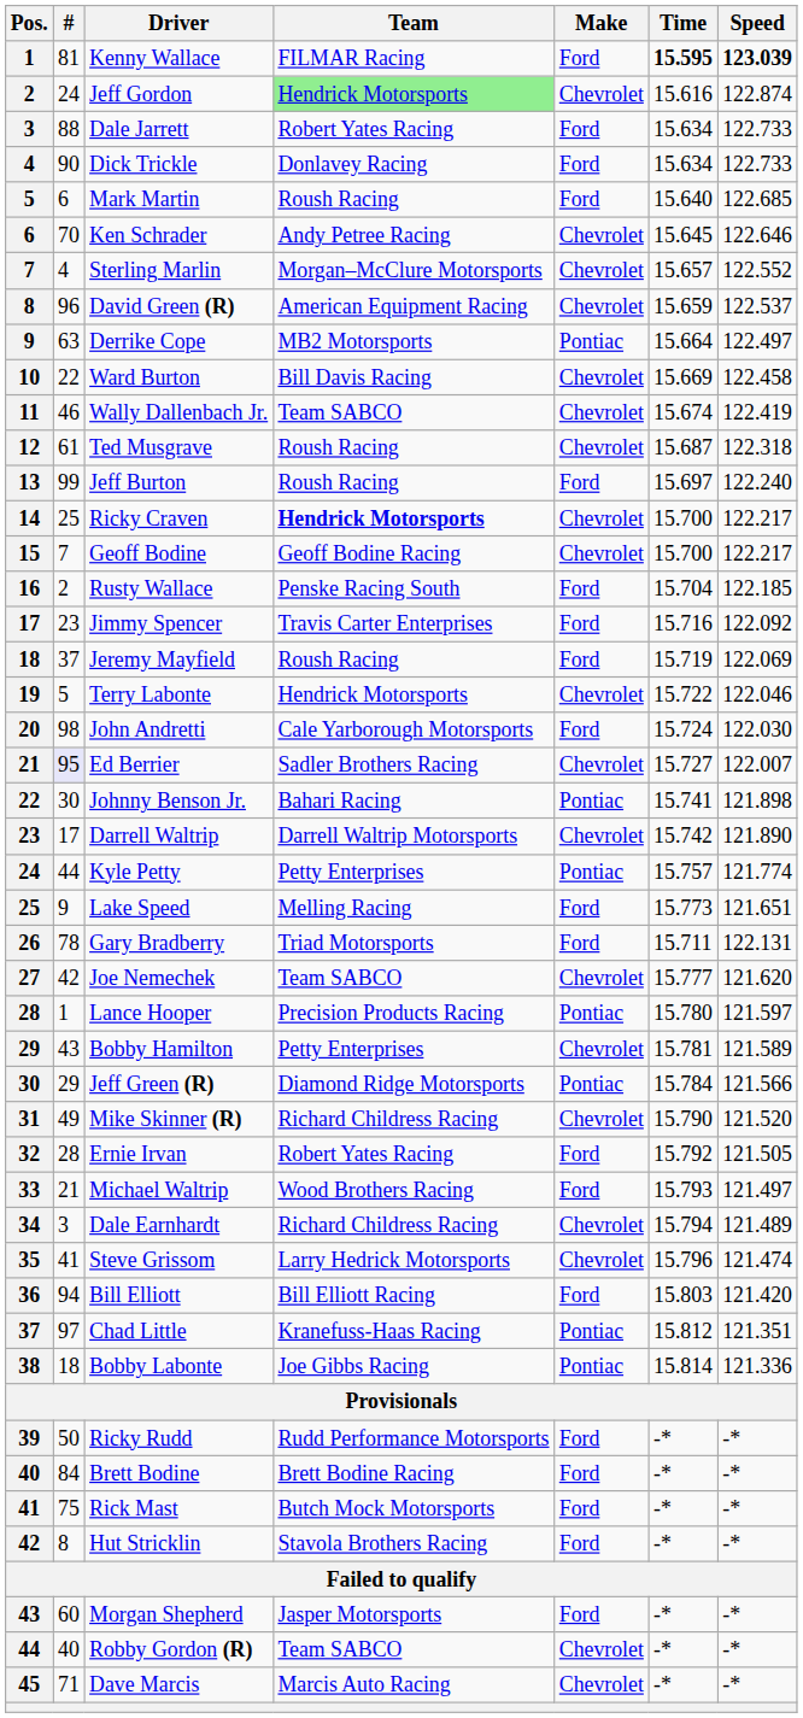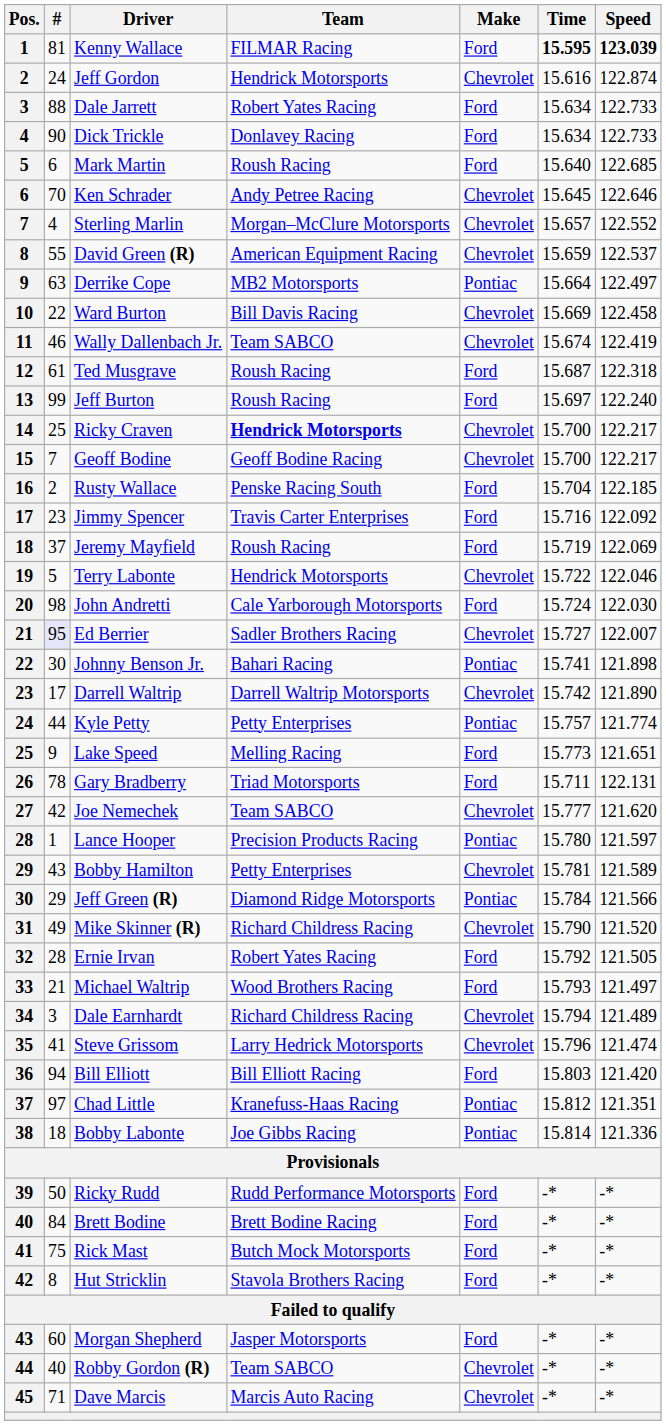 <table class="wikitable" style="font-size:95%">
 <tr>
 <th>Pos.</th>
 <th>#</th>
 <th>Driver</th>
 <th>Team</th>
 <th>Make</th>
 <th>Time</th>
 <th>Speed</th>
 </tr>
 <tr>
 <th>1</th>
 <td>81</td>
 <td><a href='#'>Kenny Wallace</a></td>
 <td><a href='#'>FILMAR Racing</a></td>
 <td><a href='#'>Ford</a></td>
 <td><strong>15.595</strong></td>
 <td><strong>123.039</strong></td>
 </tr>
 <tr>
 <th>2</th>
 <td>24</td>
 <td><a href='#'>Jeff Gordon</a></td>
-<td style="background: lightgreen;"><a href='#'>Hendrick Motorsports</a></td>
+<td><a href='#'>Hendrick Motorsports</a></td>
 <td><a href='#'>Chevrolet</a></td>
 <td>15.616</td>
 <td>122.874</td>
 </tr>
 <tr>
 <th>3</th>
 <td>88</td>
 <td><a href='#'>Dale Jarrett</a></td>
 <td><a href='#'>Robert Yates Racing</a></td>
 <td><a href='#'>Ford</a></td>
 <td>15.634</td>
 <td>122.733</td>
 </tr>
 <tr>
 <th>4</th>
 <td>90</td>
 <td><a href='#'>Dick Trickle</a></td>
 <td><a href='#'>Donlavey Racing</a></td>
 <td><a href='#'>Ford</a></td>
 <td>15.634</td>
 <td>122.733</td>
 </tr>
 <tr>
 <th>5</th>
 <td>6</td>
 <td><a href='#'>Mark Martin</a></td>
 <td><a href='#'>Roush Racing</a></td>
 <td><a href='#'>Ford</a></td>
 <td>15.640</td>
 <td>122.685</td>
 </tr>
 <tr>
 <th>6</th>
 <td>70</td>
 <td><a href='#'>Ken Schrader</a></td>
 <td><a href='#'>Andy Petree Racing</a></td>
 <td><a href='#'>Chevrolet</a></td>
 <td>15.645</td>
 <td>122.646</td>
 </tr>
 <tr>
 <th>7</th>
 <td>4</td>
 <td><a href='#'>Sterling Marlin</a></td>
 <td><a href='#'>Morgan–McClure Motorsports</a></td>
 <td><a href='#'>Chevrolet</a></td>
 <td>15.657</td>
 <td>122.552</td>
 </tr>
 <tr>
 <th>8</th>
-<td>96</td>
+<td>55</td>
 <td><a href='#'>David Green</a> <strong>(R)</strong></td>
 <td><a href='#'>American Equipment Racing</a></td>
 <td><a href='#'>Chevrolet</a></td>
 <td>15.659</td>
 <td>122.537</td>
 </tr>
 <tr>
 <th>9</th>
 <td>63</td>
 <td><a href='#'>Derrike Cope</a></td>
 <td><a href='#'>MB2 Motorsports</a></td>
 <td><a href='#'>Pontiac</a></td>
 <td>15.664</td>
 <td>122.497</td>
 </tr>
 <tr>
 <th>10</th>
 <td>22</td>
 <td><a href='#'>Ward Burton</a></td>
 <td><a href='#'>Bill Davis Racing</a></td>
 <td><a href='#'>Chevrolet</a></td>
 <td>15.669</td>
 <td>122.458</td>
 </tr>
 <tr>
 <th>11</th>
 <td>46</td>
 <td><a href='#'>Wally Dallenbach Jr.</a></td>
 <td><a href='#'>Team SABCO</a></td>
 <td><a href='#'>Chevrolet</a></td>
 <td>15.674</td>
 <td>122.419</td>
 </tr>
 <tr>
 <th>12</th>
 <td>61</td>
 <td><a href='#'>Ted Musgrave</a></td>
 <td><a href='#'>Roush Racing</a></td>
-<td><a href='#'>Chevrolet</a></td>
+<td><a href='#'>Ford</a></td>
 <td>15.687</td>
 <td>122.318</td>
 </tr>
 <tr>
 <th>13</th>
 <td>99</td>
 <td><a href='#'>Jeff Burton</a></td>
 <td><a href='#'>Roush Racing</a></td>
 <td><a href='#'>Ford</a></td>
 <td>15.697</td>
 <td>122.240</td>
 </tr>
 <tr>
 <th>14</th>
 <td>25</td>
 <td><a href='#'>Ricky Craven</a></td>
 <td><strong><a href='#'>Hendrick Motorsports</a></strong></td>
 <td><a href='#'>Chevrolet</a></td>
 <td>15.700</td>
 <td>122.217</td>
 </tr>
 <tr>
 <th>15</th>
 <td>7</td>
 <td><a href='#'>Geoff Bodine</a></td>
 <td><a href='#'>Geoff Bodine Racing</a></td>
 <td><a href='#'>Chevrolet</a></td>
 <td>15.700</td>
 <td>122.217</td>
 </tr>
 <tr>
 <th>16</th>
 <td>2</td>
 <td><a href='#'>Rusty Wallace</a></td>
 <td><a href='#'>Penske Racing South</a></td>
 <td><a href='#'>Ford</a></td>
 <td>15.704</td>
 <td>122.185</td>
 </tr>
 <tr>
 <th>17</th>
 <td>23</td>
 <td><a href='#'>Jimmy Spencer</a></td>
 <td><a href='#'>Travis Carter Enterprises</a></td>
 <td><a href='#'>Ford</a></td>
 <td>15.716</td>
 <td>122.092</td>
 </tr>
 <tr>
 <th>18</th>
 <td>37</td>
 <td><a href='#'>Jeremy Mayfield</a></td>
 <td><a href='#'>Roush Racing</a></td>
 <td><a href='#'>Ford</a></td>
 <td>15.719</td>
 <td>122.069</td>
 </tr>
 <tr>
 <th>19</th>
 <td>5</td>
 <td><a href='#'>Terry Labonte</a></td>
 <td><a href='#'>Hendrick Motorsports</a></td>
 <td><a href='#'>Chevrolet</a></td>
 <td>15.722</td>
 <td>122.046</td>
 </tr>
 <tr>
 <th>20</th>
 <td>98</td>
 <td><a href='#'>John Andretti</a></td>
 <td><a href='#'>Cale Yarborough Motorsports</a></td>
 <td><a href='#'>Ford</a></td>
 <td>15.724</td>
 <td>122.030</td>
 </tr>
 <tr>
 <th>21</th>
 <td style="background: lavender;">95</td>
 <td><a href='#'>Ed Berrier</a></td>
 <td><a href='#'>Sadler Brothers Racing</a></td>
 <td><a href='#'>Chevrolet</a></td>
 <td>15.727</td>
 <td>122.007</td>
 </tr>
 <tr>
 <th>22</th>
 <td>30</td>
 <td><a href='#'>Johnny Benson Jr.</a></td>
 <td><a href='#'>Bahari Racing</a></td>
 <td><a href='#'>Pontiac</a></td>
 <td>15.741</td>
 <td>121.898</td>
 </tr>
 <tr>
 <th>23</th>
 <td>17</td>
 <td><a href='#'>Darrell Waltrip</a></td>
 <td><a href='#'>Darrell Waltrip Motorsports</a></td>
 <td><a href='#'>Chevrolet</a></td>
 <td>15.742</td>
 <td>121.890</td>
 </tr>
 <tr>
 <th>24</th>
 <td>44</td>
 <td><a href='#'>Kyle Petty</a></td>
 <td><a href='#'>Petty Enterprises</a></td>
 <td><a href='#'>Pontiac</a></td>
 <td>15.757</td>
 <td>121.774</td>
 </tr>
 <tr>
 <th>25</th>
 <td>9</td>
 <td><a href='#'>Lake Speed</a></td>
 <td><a href='#'>Melling Racing</a></td>
 <td><a href='#'>Ford</a></td>
 <td>15.773</td>
 <td>121.651</td>
 </tr>
 <tr>
 <th>26</th>
 <td>78</td>
 <td><a href='#'>Gary Bradberry</a></td>
 <td><a href='#'>Triad Motorsports</a></td>
 <td><a href='#'>Ford</a></td>
 <td>15.711</td>
 <td>122.131</td>
 </tr>
 <tr>
 <th>27</th>
 <td>42</td>
 <td><a href='#'>Joe Nemechek</a></td>
 <td><a href='#'>Team SABCO</a></td>
 <td><a href='#'>Chevrolet</a></td>
 <td>15.777</td>
 <td>121.620</td>
 </tr>
 <tr>
 <th>28</th>
 <td>1</td>
 <td><a href='#'>Lance Hooper</a></td>
 <td><a href='#'>Precision Products Racing</a></td>
 <td><a href='#'>Pontiac</a></td>
 <td>15.780</td>
 <td>121.597</td>
 </tr>
 <tr>
 <th>29</th>
 <td>43</td>
 <td><a href='#'>Bobby Hamilton</a></td>
 <td><a href='#'>Petty Enterprises</a></td>
 <td><a href='#'>Chevrolet</a></td>
 <td>15.781</td>
 <td>121.589</td>
 </tr>
 <tr>
 <th>30</th>
 <td>29</td>
 <td><a href='#'>Jeff Green</a> <strong>(R)</strong></td>
 <td><a href='#'>Diamond Ridge Motorsports</a></td>
 <td><a href='#'>Pontiac</a></td>
 <td>15.784</td>
 <td>121.566</td>
 </tr>
 <tr>
 <th>31</th>
 <td>49</td>
 <td><a href='#'>Mike Skinner</a> <strong>(R)</strong></td>
 <td><a href='#'>Richard Childress Racing</a></td>
 <td><a href='#'>Chevrolet</a></td>
 <td>15.790</td>
 <td>121.520</td>
 </tr>
 <tr>
 <th>32</th>
 <td>28</td>
 <td><a href='#'>Ernie Irvan</a></td>
 <td><a href='#'>Robert Yates Racing</a></td>
 <td><a href='#'>Ford</a></td>
 <td>15.792</td>
 <td>121.505</td>
 </tr>
 <tr>
 <th>33</th>
 <td>21</td>
 <td><a href='#'>Michael Waltrip</a></td>
 <td><a href='#'>Wood Brothers Racing</a></td>
 <td><a href='#'>Ford</a></td>
 <td>15.793</td>
 <td>121.497</td>
 </tr>
 <tr>
 <th>34</th>
 <td>3</td>
 <td><a href='#'>Dale Earnhardt</a></td>
 <td><a href='#'>Richard Childress Racing</a></td>
 <td><a href='#'>Chevrolet</a></td>
 <td>15.794</td>
 <td>121.489</td>
 </tr>
 <tr>
 <th>35</th>
 <td>41</td>
 <td><a href='#'>Steve Grissom</a></td>
 <td><a href='#'>Larry Hedrick Motorsports</a></td>
 <td><a href='#'>Chevrolet</a></td>
 <td>15.796</td>
 <td>121.474</td>
 </tr>
 <tr>
 <th>36</th>
 <td>94</td>
 <td><a href='#'>Bill Elliott</a></td>
 <td><a href='#'>Bill Elliott Racing</a></td>
 <td><a href='#'>Ford</a></td>
 <td>15.803</td>
 <td>121.420</td>
 </tr>
 <tr>
 <th>37</th>
 <td>97</td>
 <td><a href='#'>Chad Little</a></td>
 <td><a href='#'>Kranefuss-Haas Racing</a></td>
 <td><a href='#'>Pontiac</a></td>
 <td>15.812</td>
 <td>121.351</td>
 </tr>
 <tr>
 <th>38</th>
 <td>18</td>
 <td><a href='#'>Bobby Labonte</a></td>
 <td><a href='#'>Joe Gibbs Racing</a></td>
 <td><a href='#'>Pontiac</a></td>
 <td>15.814</td>
 <td>121.336</td>
 </tr>
 <tr>
 <th colspan="7">Provisionals</th>
 </tr>
 <tr>
 <th>39</th>
 <td>50</td>
 <td><a href='#'>Ricky Rudd</a></td>
 <td><a href='#'>Rudd Performance Motorsports</a></td>
 <td><a href='#'>Ford</a></td>
 <td>-*</td>
 <td>-*</td>
 </tr>
 <tr>
 <th>40</th>
 <td>84</td>
 <td><a href='#'>Brett Bodine</a></td>
 <td><a href='#'>Brett Bodine Racing</a></td>
 <td><a href='#'>Ford</a></td>
 <td>-*</td>
 <td>-*</td>
 </tr>
 <tr>
 <th>41</th>
 <td>75</td>
 <td><a href='#'>Rick Mast</a></td>
 <td><a href='#'>Butch Mock Motorsports</a></td>
 <td><a href='#'>Ford</a></td>
 <td>-*</td>
 <td>-*</td>
 </tr>
 <tr>
 <th>42</th>
 <td>8</td>
 <td><a href='#'>Hut Stricklin</a></td>
 <td><a href='#'>Stavola Brothers Racing</a></td>
 <td><a href='#'>Ford</a></td>
 <td>-*</td>
 <td>-*</td>
 </tr>
 <tr>
 <th colspan="7">Failed to qualify</th>
 </tr>
 <tr>
 <th>43</th>
 <td>60</td>
 <td><a href='#'>Morgan Shepherd</a></td>
 <td><a href='#'>Jasper Motorsports</a></td>
 <td><a href='#'>Ford</a></td>
 <td>-*</td>
 <td>-*</td>
 </tr>
 <tr>
 <th>44</th>
 <td>40</td>
 <td><a href='#'>Robby Gordon</a> <strong>(R)</strong></td>
 <td><a href='#'>Team SABCO</a></td>
 <td><a href='#'>Chevrolet</a></td>
 <td>-*</td>
 <td>-*</td>
 </tr>
 <tr>
 <th>45</th>
 <td>71</td>
 <td><a href='#'>Dave Marcis</a></td>
 <td><a href='#'>Marcis Auto Racing</a></td>
 <td><a href='#'>Chevrolet</a></td>
 <td>-*</td>
 <td>-*</td>
 </tr>
 <tr>
 <th colspan="7"></th>
 </tr>
 </table>
